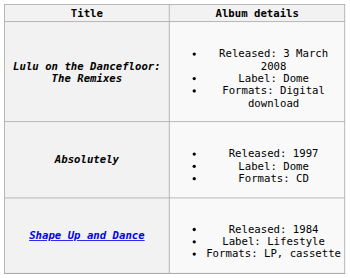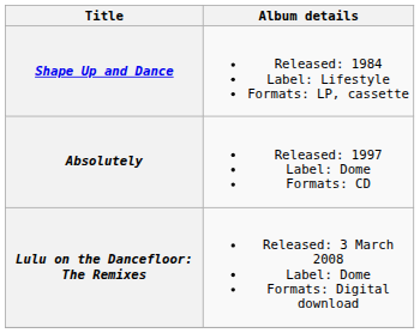 <table class="wikitable plainrowheaders" style="text-align:center;">
 <tr>
 <th scope="col" style="width:15em;">Title</th>
 <th scope="col" style="width:16em;">Album details</th>
 </tr>
 <tr>
-<th scope="row"><em>Lulu on the Dancefloor:<br>The Remixes</em></th>
-<td><br><ul><li>Released: 3 March 2008</li><li>Label: Dome</li><li>Formats: Digital download</li></ul></td>
+<th scope="row"><em><a href='#'>Shape Up and Dance</a></em></th>
+<td><br><ul><li>Released: 1984</li><li>Label: Lifestyle</li><li>Formats: LP, cassette</li></ul></td>
 </tr>
 <tr>
 <th scope="row"><em>Absolutely</em></th>
 <td><br><ul><li>Released: 1997</li><li>Label: Dome</li><li>Formats: CD</li></ul></td>
 </tr>
 <tr>
-<th scope="row"><em><a href='#'>Shape Up and Dance</a></em></th>
-<td><br><ul><li>Released: 1984</li><li>Label: Lifestyle</li><li>Formats: LP, cassette</li></ul></td>
+<th scope="row"><em>Lulu on the Dancefloor:<br>The Remixes</em></th>
+<td><br><ul><li>Released: 3 March 2008</li><li>Label: Dome</li><li>Formats: Digital download</li></ul></td>
 </tr>
 <tr>
 </tr>
 </table>
